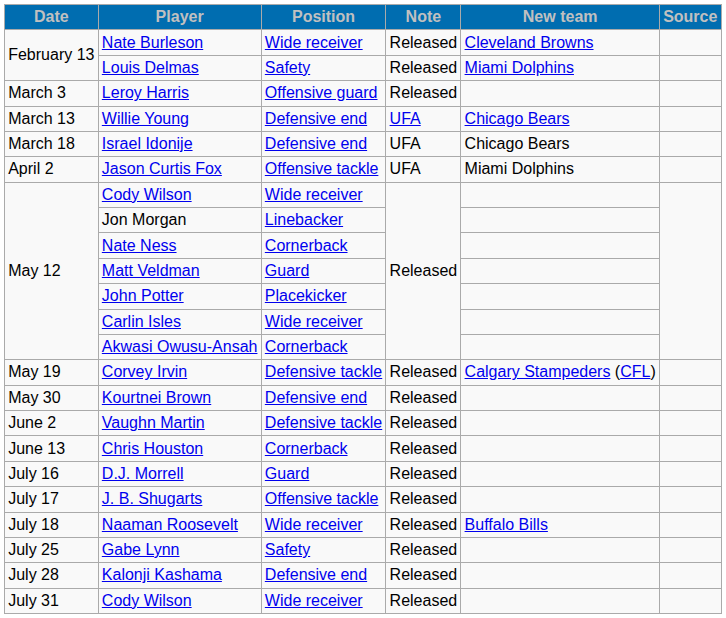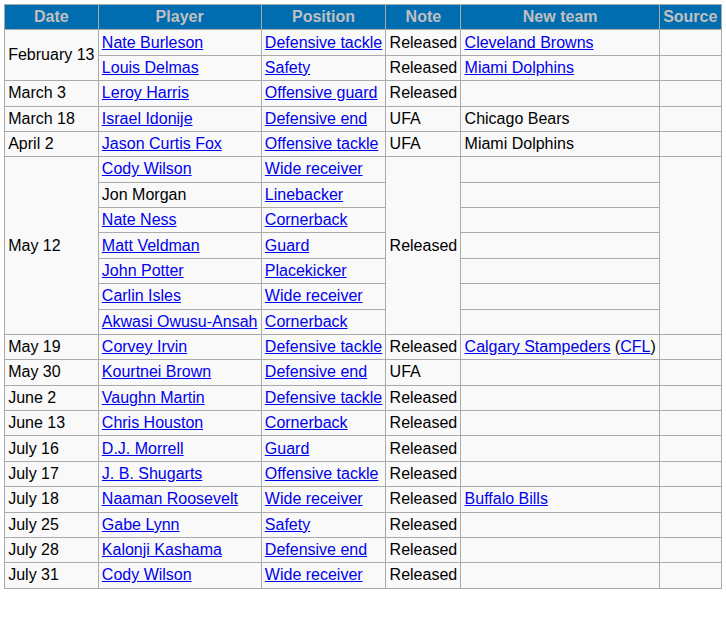 <table class="wikitable">
 <tr>
 <th style="background:#006DB0;color:silver">Date</th>
 <th style="background:#006DB0;color:silver">Player</th>
 <th style="background:#006DB0;color:silver">Position</th>
 <th style="background:#006DB0;color:silver">Note</th>
 <th style="background:#006DB0;color:silver">New team</th>
 <th style="background:#006DB0;color:silver">Source</th>
 </tr>
 <tr>
 <td rowspan="2">February 13</td>
 <td><a href='#'>Nate Burleson</a></td>
-<td><a href='#'>Wide receiver</a></td>
+<td><a href='#'>Defensive tackle</a></td>
 <td>Released</td>
 <td><a href='#'>Cleveland Browns</a></td>
 <td></td>
 </tr>
 <tr>
 <td><a href='#'>Louis Delmas</a></td>
 <td><a href='#'>Safety</a></td>
 <td>Released</td>
 <td><a href='#'>Miami Dolphins</a></td>
 <td></td>
 </tr>
 <tr>
 <td>March 3</td>
 <td><a href='#'>Leroy Harris</a></td>
 <td><a href='#'>Offensive guard</a></td>
 <td>Released</td>
 <td></td>
-<td></td>
-</tr>
-<tr>
-<td>March 13</td>
-<td><a href='#'>Willie Young</a></td>
-<td><a href='#'>Defensive end</a></td>
-<td><a href='#'>UFA</a></td>
-<td><a href='#'>Chicago Bears</a></td>
 <td></td>
 </tr>
 <tr>
 <td>March 18</td>
 <td><a href='#'>Israel Idonije</a></td>
 <td><a href='#'>Defensive end</a></td>
 <td>UFA</td>
 <td>Chicago Bears</td>
 <td></td>
 </tr>
 <tr>
 <td>April 2</td>
 <td><a href='#'>Jason Curtis Fox</a></td>
 <td><a href='#'>Offensive tackle</a></td>
 <td>UFA</td>
 <td>Miami Dolphins</td>
 <td></td>
 </tr>
 <tr>
 <td rowspan="7">May 12</td>
 <td><a href='#'>Cody Wilson</a></td>
 <td><a href='#'>Wide receiver</a></td>
 <td rowspan="7" style="text-align:center;">Released</td>
 <td></td>
 <td rowspan="7"></td>
 </tr>
 <tr>
 <td>Jon Morgan</td>
 <td><a href='#'>Linebacker</a></td>
 <td></td>
 </tr>
 <tr>
 <td><a href='#'>Nate Ness</a></td>
 <td><a href='#'>Cornerback</a></td>
 <td></td>
 </tr>
 <tr>
 <td><a href='#'>Matt Veldman</a></td>
 <td><a href='#'>Guard</a></td>
 <td></td>
 </tr>
 <tr>
 <td><a href='#'>John Potter</a></td>
 <td><a href='#'>Placekicker</a></td>
 <td></td>
 </tr>
 <tr>
 <td><a href='#'>Carlin Isles</a></td>
 <td><a href='#'>Wide receiver</a></td>
 <td></td>
 </tr>
 <tr>
 <td><a href='#'>Akwasi Owusu-Ansah</a></td>
 <td><a href='#'>Cornerback</a></td>
 <td></td>
 </tr>
 <tr>
 <td>May 19</td>
 <td><a href='#'>Corvey Irvin</a></td>
 <td><a href='#'>Defensive tackle</a></td>
 <td>Released</td>
 <td><a href='#'>Calgary Stampeders</a> (<a href='#'>CFL</a>)</td>
 <td></td>
 </tr>
 <tr>
 <td>May 30</td>
 <td><a href='#'>Kourtnei Brown</a></td>
 <td><a href='#'>Defensive end</a></td>
-<td>Released</td>
+<td>UFA</td>
 <td></td>
 <td></td>
 </tr>
 <tr>
 <td>June 2</td>
 <td><a href='#'>Vaughn Martin</a></td>
 <td><a href='#'>Defensive tackle</a></td>
 <td>Released</td>
 <td></td>
 <td></td>
 </tr>
 <tr>
 <td>June 13</td>
 <td><a href='#'>Chris Houston</a></td>
 <td><a href='#'>Cornerback</a></td>
 <td>Released</td>
 <td></td>
 <td></td>
 </tr>
 <tr>
 <td>July 16</td>
 <td><a href='#'>D.J. Morrell</a></td>
 <td><a href='#'>Guard</a></td>
 <td>Released</td>
 <td></td>
 <td></td>
 </tr>
 <tr>
 <td>July 17</td>
 <td><a href='#'>J. B. Shugarts</a></td>
 <td><a href='#'>Offensive tackle</a></td>
 <td>Released</td>
 <td></td>
 <td></td>
 </tr>
 <tr>
 <td>July 18</td>
 <td><a href='#'>Naaman Roosevelt</a></td>
 <td><a href='#'>Wide receiver</a></td>
 <td>Released</td>
 <td><a href='#'>Buffalo Bills</a></td>
 <td></td>
 </tr>
 <tr>
 <td>July 25</td>
 <td><a href='#'>Gabe Lynn</a></td>
 <td><a href='#'>Safety</a></td>
 <td>Released</td>
 <td></td>
 <td></td>
 </tr>
 <tr>
 <td>July 28</td>
 <td><a href='#'>Kalonji Kashama</a></td>
 <td><a href='#'>Defensive end</a></td>
 <td>Released</td>
 <td></td>
 <td></td>
 </tr>
 <tr>
 <td>July 31</td>
 <td><a href='#'>Cody Wilson</a></td>
 <td><a href='#'>Wide receiver</a></td>
 <td>Released</td>
 <td></td>
 <td></td>
 </tr>
 </table>
